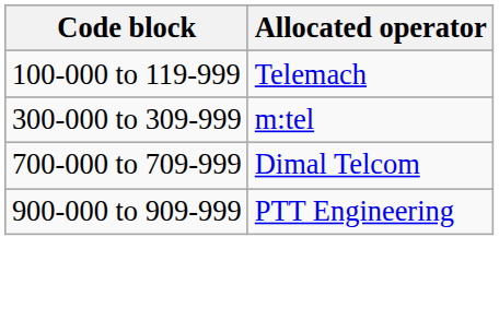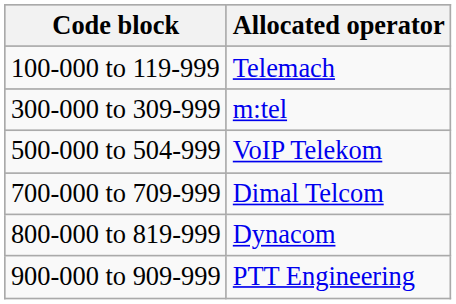 <table class="sortable wikitable">
 <tr>
 <th>Code block</th>
 <th>Allocated operator</th>
 </tr>
 <tr>
 <td>100-000 to 119-999</td>
 <td><a href='#'>Telemach</a></td>
 </tr>
 <tr>
 <td>300-000 to 309-999</td>
 <td><a href='#'>m:tel</a></td>
 </tr>
 <tr>
+<td>500-000 to 504-999</td>
+<td><a href='#'>VoIP Telekom</a></td>
+</tr>
+<tr>
 <td>700-000 to 709-999</td>
 <td><a href='#'>Dimal Telcom</a></td>
+</tr>
+<tr>
+<td>800-000 to 819-999</td>
+<td><a href='#'>Dynacom</a></td>
 </tr>
 <tr>
 <td>900-000 to 909-999</td>
 <td><a href='#'>PTT Engineering</a></td>
 </tr>
 </table>
